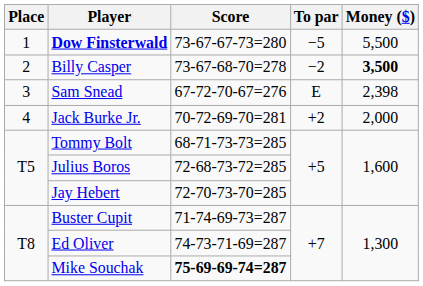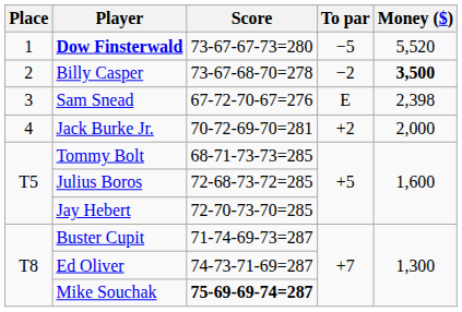 <table class=wikitable>
 <tr>
 <th>Place</th>
 <th>Player</th>
 <th>Score</th>
 <th>To par</th>
 <th>Money (<a href='#'>$</a>)</th>
 </tr>
 <tr>
 <td align=center>1</td>
 <td> <strong><a href='#'>Dow Finsterwald</a></strong></td>
 <td>73-67-67-73=280</td>
 <td align=center>−5</td>
-<td align=center>5,500</td>
+<td align=center>5,520</td>
 </tr>
 <tr>
 <td align=center>2</td>
 <td> <a href='#'>Billy Casper</a></td>
 <td>73-67-68-70=278</td>
 <td align=center>−2</td>
 <td align=center><strong>3,500</strong></td>
 </tr>
 <tr>
 <td align=center>3</td>
 <td> <a href='#'>Sam Snead</a></td>
 <td>67-72-70-67=276</td>
 <td align=center>E</td>
 <td align=center>2,398</td>
 </tr>
 <tr>
 <td align=center>4</td>
 <td> <a href='#'>Jack Burke Jr.</a></td>
 <td>70-72-69-70=281</td>
 <td align=center>+2</td>
 <td align=center>2,000</td>
 </tr>
 <tr>
 <td rowspan=3 align=center>T5</td>
 <td> <a href='#'>Tommy Bolt</a></td>
 <td>68-71-73-73=285</td>
 <td rowspan=3 align=center>+5</td>
 <td rowspan=3 align=center>1,600</td>
 </tr>
 <tr>
 <td> <a href='#'>Julius Boros</a></td>
 <td>72-68-73-72=285</td>
 </tr>
 <tr>
 <td> <a href='#'>Jay Hebert</a></td>
 <td>72-70-73-70=285</td>
 </tr>
 <tr>
 <td rowspan=3 align=center>T8</td>
 <td> <a href='#'>Buster Cupit</a></td>
 <td>71-74-69-73=287</td>
 <td rowspan=3 align=center>+7</td>
 <td rowspan=3 align=center>1,300</td>
 </tr>
 <tr>
 <td> <a href='#'>Ed Oliver</a></td>
 <td>74-73-71-69=287</td>
 </tr>
 <tr>
 <td> <a href='#'>Mike Souchak</a></td>
 <td><strong>75-69-69-74=287</strong></td>
 </tr>
 </table>
